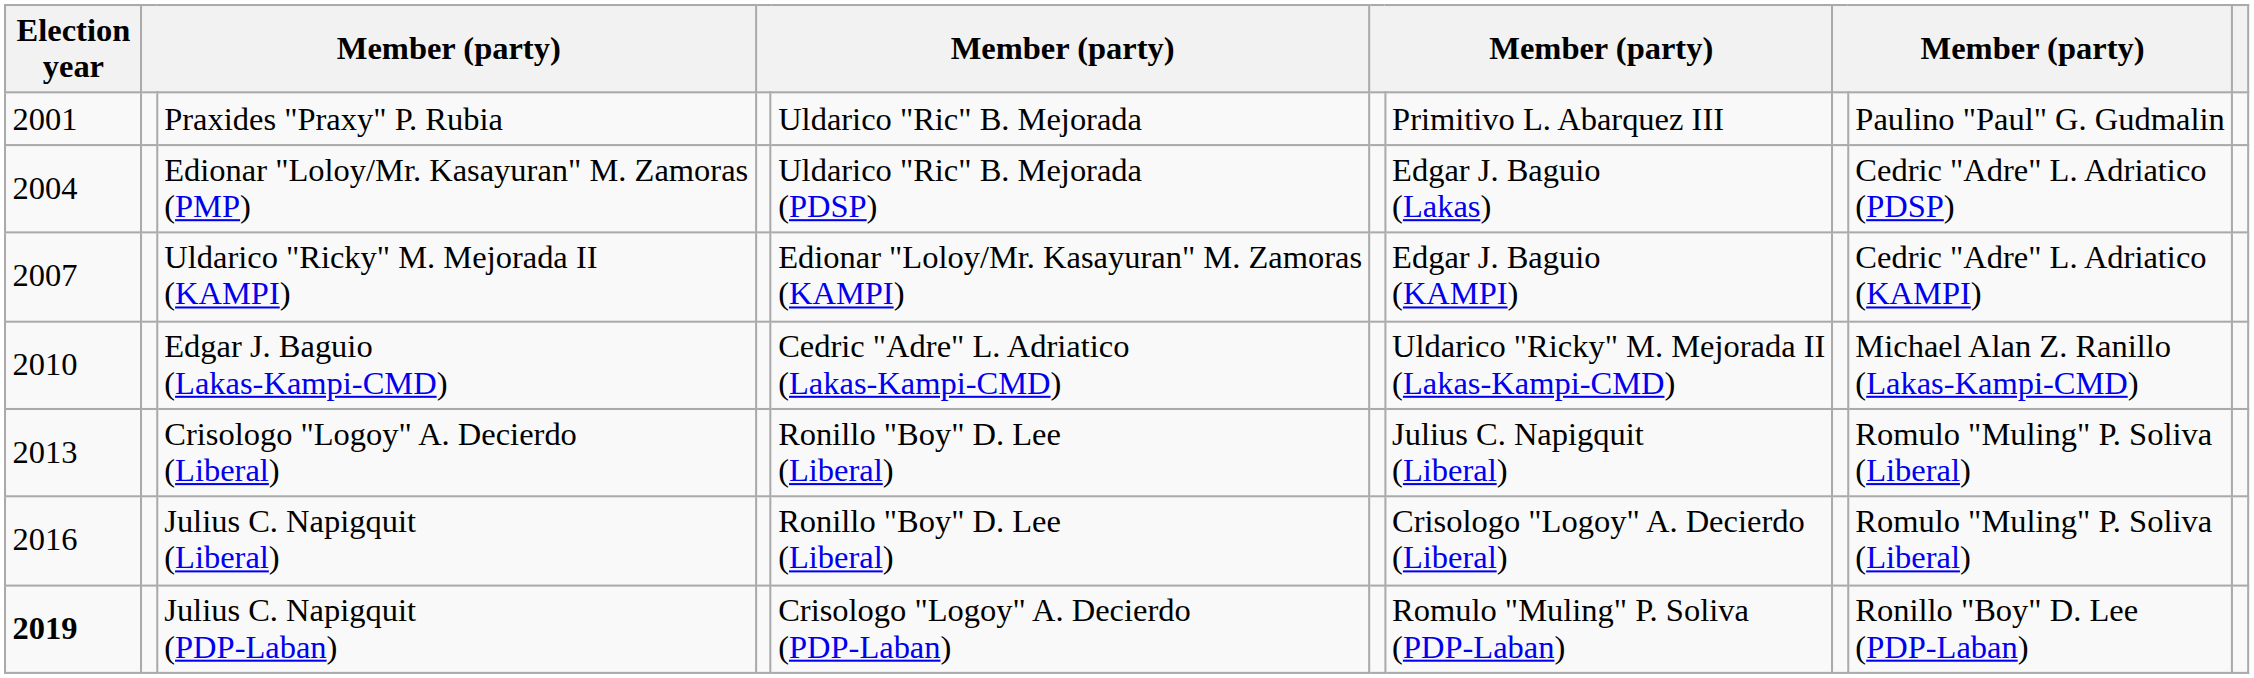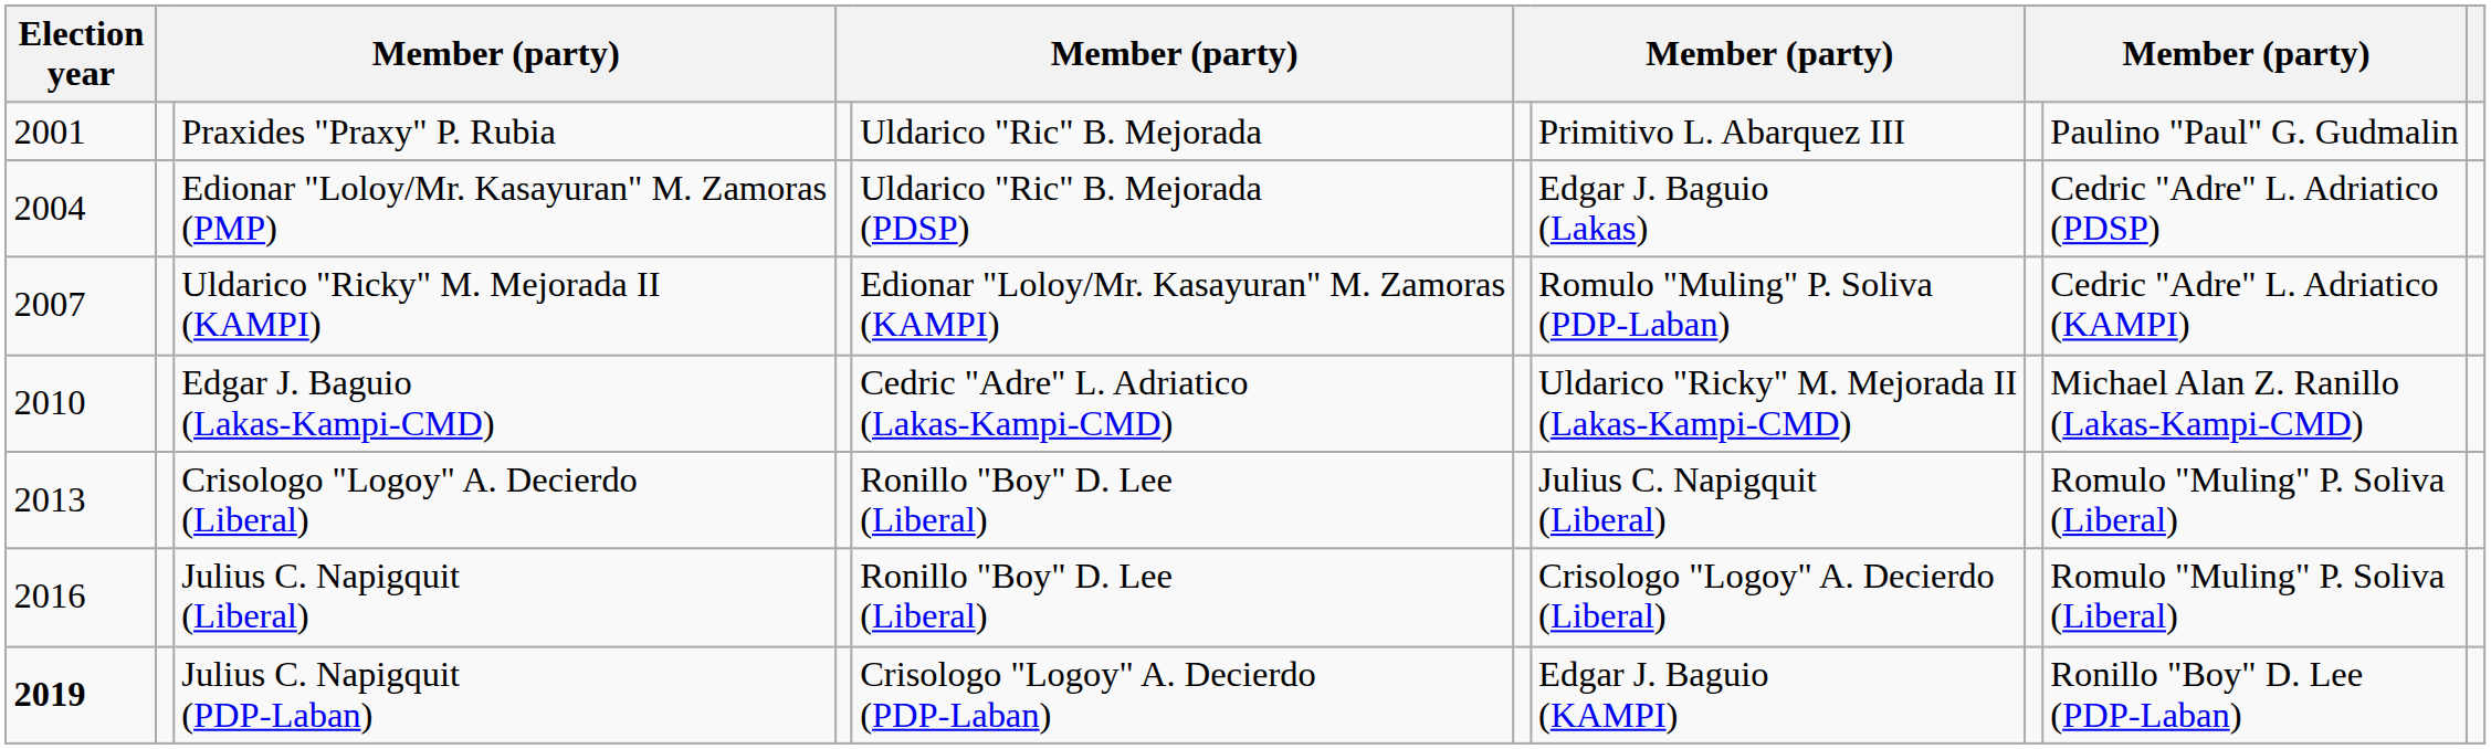 <table class=wikitable>
 <tr>
 <th width=60px>Election<br>year</th>
 <th colspan=2 width=140px>Member (party)</th>
 <th colspan=2 width=140px>Member (party)</th>
 <th colspan=2 width=140px>Member (party)</th>
 <th colspan=2 width=140px>Member (party)</th>
 <th !></th>
 </tr>
 <tr>
 <td>2001</td>
 <td></td>
 <td>Praxides "Praxy" P. Rubia</td>
 <td></td>
 <td>Uldarico "Ric" B. Mejorada</td>
 <td></td>
 <td>Primitivo L. Abarquez III</td>
 <td></td>
 <td>Paulino "Paul" G. Gudmalin</td>
 <td></td>
 </tr>
 <tr>
 <td>2004</td>
 <td bgcolor=></td>
 <td>Edionar "Loloy/Mr. Kasayuran" M. Zamoras<br>(<a href='#'>PMP</a>)</td>
 <td bgcolor=></td>
 <td>Uldarico "Ric" B. Mejorada<br>(<a href='#'>PDSP</a>)</td>
 <td bgcolor=></td>
 <td>Edgar J. Baguio<br>(<a href='#'>Lakas</a>)</td>
 <td bgcolor=></td>
 <td>Cedric "Adre" L. Adriatico<br>(<a href='#'>PDSP</a>)</td>
 <td></td>
 </tr>
 <tr>
 <td>2007</td>
 <td bgcolor=></td>
 <td>Uldarico "Ricky" M. Mejorada II<br>(<a href='#'>KAMPI</a>)</td>
 <td bgcolor=></td>
 <td>Edionar "Loloy/Mr. Kasayuran" M. Zamoras<br>(<a href='#'>KAMPI</a>)</td>
 <td bgcolor=></td>
-<td>Edgar J. Baguio<br>(<a href='#'>KAMPI</a>)</td>
+<td>Romulo "Muling" P. Soliva<br>(<a href='#'>PDP-Laban</a>)</td>
 <td bgcolor=></td>
 <td>Cedric "Adre" L. Adriatico<br>(<a href='#'>KAMPI</a>)</td>
 <td></td>
 </tr>
 <tr>
 <td>2010</td>
 <td bgcolor=></td>
 <td>Edgar J. Baguio<br>(<a href='#'>Lakas-Kampi-CMD</a>)</td>
 <td bgcolor=></td>
 <td>Cedric "Adre" L. Adriatico<br>(<a href='#'>Lakas-Kampi-CMD</a>)</td>
 <td bgcolor=></td>
 <td>Uldarico "Ricky" M. Mejorada II<br>(<a href='#'>Lakas-Kampi-CMD</a>)</td>
 <td bgcolor=></td>
 <td>Michael Alan Z. Ranillo<br>(<a href='#'>Lakas-Kampi-CMD</a>)</td>
 <td></td>
 </tr>
 <tr>
 <td>2013</td>
 <td bgcolor=></td>
 <td>Crisologo "Logoy" A. Decierdo<br>(<a href='#'>Liberal</a>)</td>
 <td bgcolor=></td>
 <td>Ronillo "Boy" D. Lee<br>(<a href='#'>Liberal</a>)</td>
 <td bgcolor=></td>
 <td>Julius C. Napigquit<br>(<a href='#'>Liberal</a>)</td>
 <td bgcolor=></td>
 <td>Romulo "Muling" P. Soliva<br>(<a href='#'>Liberal</a>)</td>
 <td></td>
 </tr>
 <tr>
 <td>2016</td>
 <td bgcolor=></td>
 <td>Julius C. Napigquit<br>(<a href='#'>Liberal</a>)</td>
 <td bgcolor=></td>
 <td>Ronillo "Boy" D. Lee<br>(<a href='#'>Liberal</a>)</td>
 <td bgcolor=></td>
 <td>Crisologo "Logoy" A. Decierdo<br>(<a href='#'>Liberal</a>)</td>
 <td bgcolor=></td>
 <td>Romulo "Muling" P. Soliva<br>(<a href='#'>Liberal</a>)</td>
 <td></td>
 </tr>
 <tr>
 <td><strong>2019</strong></td>
 <td bgcolor=></td>
 <td>Julius C. Napigquit<br>(<a href='#'>PDP-Laban</a>)</td>
 <td bgcolor=></td>
 <td>Crisologo "Logoy" A. Decierdo<br>(<a href='#'>PDP-Laban</a>)</td>
 <td bgcolor=></td>
-<td>Romulo "Muling" P. Soliva<br>(<a href='#'>PDP-Laban</a>)</td>
+<td>Edgar J. Baguio<br>(<a href='#'>KAMPI</a>)</td>
 <td bgcolor=></td>
 <td>Ronillo "Boy" D. Lee<br>(<a href='#'>PDP-Laban</a>)</td>
 <td></td>
 </tr>
 </table>
